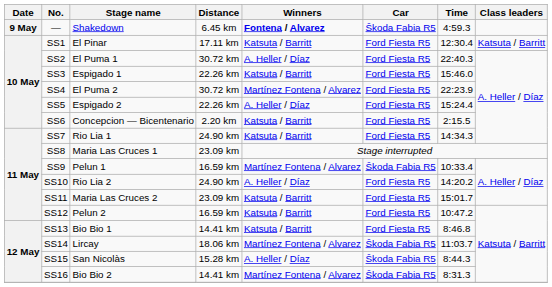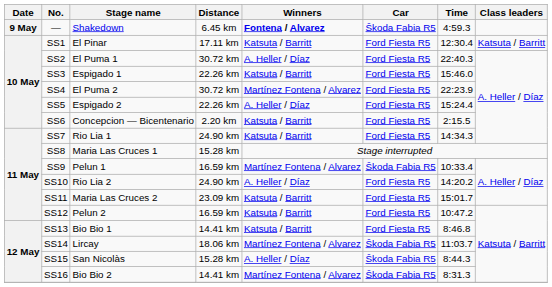 <table class="wikitable" style="font-size: 85%;">
 <tr>
 <th>Date</th>
 <th>No.</th>
 <th>Stage name</th>
 <th>Distance</th>
 <th>Winners</th>
 <th>Car</th>
 <th>Time</th>
 <th nowrap>Class leaders</th>
 </tr>
 <tr>
 <th>9 May</th>
 <td align="center">—</td>
 <td><a href='#'>Shakedown</a></td>
 <td align="center">6.45 km</td>
 <td nowrap><strong><a href='#'>Fontena</a> / <a href='#'>Alvarez</a></strong></td>
 <td nowrap><a href='#'>Škoda Fabia R5</a></td>
 <td align="center">4:59.3</td>
 <td></td>
 </tr>
 <tr>
 <th rowspan="6" nowrap>10 May</th>
 <td align="center">SS1</td>
 <td>El Pinar</td>
 <td align="center">17.11 km</td>
 <td><a href='#'>Katsuta</a> / <a href='#'>Barritt</a></td>
 <td><a href='#'>Ford Fiesta R5</a></td>
 <td align="center">12:30.4</td>
 <td nowrap><a href='#'>Katsuta</a> / <a href='#'>Barritt</a></td>
 </tr>
 <tr>
 <td align="center">SS2</td>
 <td>El Puma 1</td>
 <td align="center">30.72 km</td>
 <td><a href='#'>A. Heller</a> / <a href='#'>Díaz</a></td>
 <td><a href='#'>Ford Fiesta R5</a></td>
 <td align="center">22:40.3</td>
 <td rowspan="6"><a href='#'>A. Heller</a> / <a href='#'>Díaz</a></td>
 </tr>
 <tr>
 <td align="center">SS3</td>
 <td>Espigado 1</td>
 <td align="center">22.26 km</td>
 <td><a href='#'>Katsuta</a> / <a href='#'>Barritt</a></td>
 <td><a href='#'>Ford Fiesta R5</a></td>
 <td align="center">15:46.0</td>
 </tr>
 <tr>
 <td align="center">SS4</td>
 <td>El Puma 2</td>
 <td align="center">30.72 km</td>
 <td><a href='#'>Martínez Fontena</a> / <a href='#'>Alvarez</a></td>
 <td><a href='#'>Ford Fiesta R5</a></td>
 <td align="center">22:23.9</td>
 </tr>
 <tr>
 <td align="center">SS5</td>
 <td>Espigado 2</td>
 <td align="center">22.26 km</td>
 <td><a href='#'>A. Heller</a> / <a href='#'>Díaz</a></td>
 <td><a href='#'>Ford Fiesta R5</a></td>
 <td align="center">15:24.4</td>
 </tr>
 <tr>
 <td align="center">SS6</td>
 <td nowrap>Concepcion — Bicentenario</td>
 <td align="center">2.20 km</td>
 <td><a href='#'>Katsuta</a> / <a href='#'>Barritt</a></td>
 <td><a href='#'>Ford Fiesta R5</a></td>
 <td align="center">2:15.5</td>
 </tr>
 <tr>
 <th rowspan="6">11 May</th>
 <td align="center">SS7</td>
 <td>Rio Lia 1</td>
 <td align="center">24.90 km</td>
 <td><a href='#'>Katsuta</a> / <a href='#'>Barritt</a></td>
 <td><a href='#'>Ford Fiesta R5</a></td>
 <td align="center">14:34.3</td>
 </tr>
 <tr>
 <td align="center">SS8</td>
 <td>Maria Las Cruces 1</td>
-<td align="center">23.09 km</td>
+<td align="center">15.28 km</td>
 <td colspan="4" align="center"><em>Stage interrupted</em></td>
 </tr>
 <tr>
 <td align="center">SS9</td>
 <td>Pelun 1</td>
 <td align="center">16.59 km</td>
 <td nowrap><a href='#'>Martínez Fontena</a> / <a href='#'>Alvarez</a></td>
 <td><a href='#'>Škoda Fabia R5</a></td>
 <td align="center">10:33.4</td>
 <td rowspan="3"><a href='#'>A. Heller</a> / <a href='#'>Díaz</a></td>
 </tr>
 <tr>
 <td align="center">SS10</td>
 <td>Rio Lia 2</td>
 <td align="center">24.90 km</td>
 <td><a href='#'>A. Heller</a> / <a href='#'>Díaz</a></td>
 <td><a href='#'>Ford Fiesta R5</a></td>
 <td align="center">14:20.2</td>
 </tr>
 <tr>
 <td align="center">SS11</td>
 <td>Maria Las Cruces 2</td>
 <td align="center">23.09 km</td>
 <td><a href='#'>Katsuta</a> / <a href='#'>Barritt</a></td>
 <td><a href='#'>Ford Fiesta R5</a></td>
 <td align="center">15:01.7</td>
 </tr>
 <tr>
 <td align="center">SS12</td>
 <td>Pelun 2</td>
 <td align="center">16.59 km</td>
 <td><a href='#'>Katsuta</a> / <a href='#'>Barritt</a></td>
 <td><a href='#'>Ford Fiesta R5</a></td>
 <td align="center">10:47.2</td>
 <td rowspan="5"><a href='#'>Katsuta</a> / <a href='#'>Barritt</a></td>
 </tr>
 <tr>
 <th rowspan="4">12 May</th>
 <td align="center">SS13</td>
 <td>Bio Bio 1</td>
 <td align="center">14.41 km</td>
 <td><a href='#'>Katsuta</a> / <a href='#'>Barritt</a></td>
 <td><a href='#'>Ford Fiesta R5</a></td>
 <td align="center">8:46.8</td>
 </tr>
 <tr>
 <td align="center">SS14</td>
 <td>Lircay</td>
 <td align="center">18.06 km</td>
 <td><a href='#'>Martínez Fontena</a> / <a href='#'>Alvarez</a></td>
 <td><a href='#'>Škoda Fabia R5</a></td>
 <td align="center">11:03.7</td>
 </tr>
 <tr>
 <td align="center">SS15</td>
 <td>San Nicolàs</td>
 <td align="center">15.28 km</td>
 <td><a href='#'>A. Heller</a> / <a href='#'>Díaz</a></td>
 <td><a href='#'>Škoda Fabia R5</a></td>
 <td align="center">8:44.3</td>
 </tr>
 <tr>
 <td align="center">SS16</td>
 <td>Bio Bio 2</td>
 <td align="center">14.41 km</td>
 <td><a href='#'>Martínez Fontena</a> / <a href='#'>Alvarez</a></td>
 <td><a href='#'>Škoda Fabia R5</a></td>
 <td align="center">8:31.3</td>
 </tr>
 <tr>
 </tr>
 </table>
